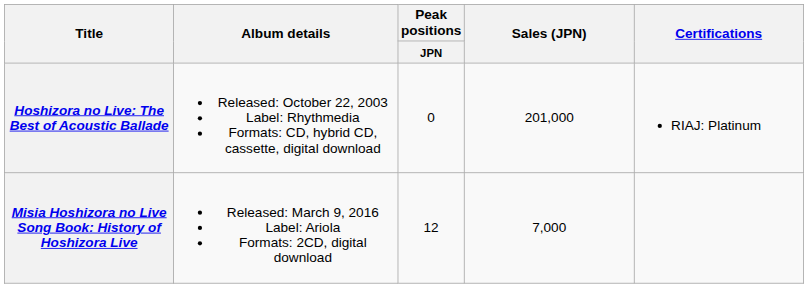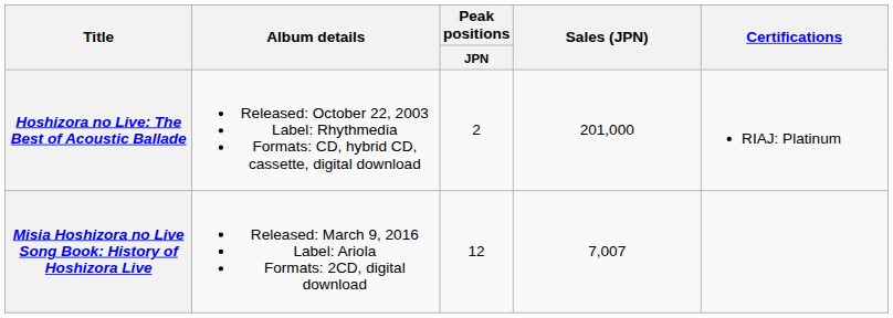 <table class="wikitable plainrowheaders" style="text-align:center;">
 <tr>
 <th style="width:12em;" rowspan="2">Title</th>
 <th style="width:16em;" rowspan="2">Album details</th>
 <th colspan="1">Peak positions</th>
 <th style="width:12em;" rowspan="2">Sales (JPN)</th>
 <th style="width:12em;" rowspan="2"><a href='#'>Certifications</a></th>
 </tr>
 <tr>
 <th style="width:2.5em;"><small>JPN</small><br></th>
 </tr>
 <tr>
 <th scope="row"><em><a href='#'>Hoshizora no Live: The Best of Acoustic Ballade</a></em></th>
 <td><br><ul><li>Released: October 22, 2003</li><li>Label: Rhythmedia</li><li>Formats: CD, hybrid CD, cassette, digital download</li></ul></td>
-<td>0</td>
+<td>2</td>
 <td>201,000</td>
 <td align="left"><br><ul><li>RIAJ: Platinum</li></ul></td>
 </tr>
 <tr>
 <th scope="row"><em><a href='#'>Misia Hoshizora no Live Song Book: History of Hoshizora Live</a></em></th>
 <td><br><ul><li>Released: March 9, 2016</li><li>Label: Ariola</li><li>Formats: 2CD, digital download</li></ul></td>
 <td>12</td>
-<td>7,000</td>
+<td>7,007</td>
 <td></td>
 </tr>
 </table>
